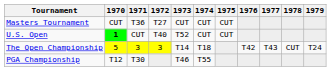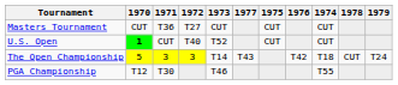 <table class="wikitable" style="font-size:95%;text-align:center;">
 <tr>
 <th>Tournament</th>
 <th>1970</th>
 <th>1971</th>
 <th>1972</th>
 <th>1973</th>
-<th>1974</th>
+<th>1977</th>
 <th>1975</th>
 <th>1976</th>
-<th>1977</th>
+<th>1974</th>
 <th>1978</th>
 <th>1979</th>
 </tr>
 <tr>
 <td align=left><a href='#'>Masters Tournament</a></td>
 <td>CUT</td>
 <td>T36</td>
 <td>T27</td>
 <td>CUT</td>
-<td>CUT</td>
+<td style="background:#eeeeee;"></td>
 <td>CUT</td>
 <td style="background:#eeeeee;"></td>
-<td style="background:#eeeeee;"></td>
+<td>CUT</td>
 <td style="background:#eeeeee;"></td>
 <td style="background:#eeeeee;"></td>
 </tr>
 <tr>
 <td align=left><a href='#'>U.S. Open</a></td>
 <td style="background:lime;"><strong>1</strong></td>
 <td>CUT</td>
 <td>T40</td>
 <td>T52</td>
-<td>CUT</td>
+<td style="background:#eeeeee;"></td>
 <td>CUT</td>
 <td style="background:#eeeeee;"></td>
-<td style="background:#eeeeee;"></td>
+<td>CUT</td>
 <td style="background:#eeeeee;"></td>
 <td style="background:#eeeeee;"></td>
 </tr>
 <tr>
 <td align=left><a href='#'>The Open Championship</a></td>
 <td style="background:yellow;">5</td>
 <td style="background:yellow;">3</td>
 <td style="background:yellow;">3</td>
 <td>T14</td>
-<td>T18</td>
+<td>T43</td>
 <td style="background:#eeeeee;"></td>
 <td>T42</td>
-<td>T43</td>
+<td>T18</td>
 <td>CUT</td>
 <td>T24</td>
 </tr>
 <tr>
 <td align=left><a href='#'>PGA Championship</a></td>
 <td>T12</td>
 <td>T30</td>
 <td style="background:#eeeeee;"></td>
 <td>T46</td>
-<td>T55</td>
 <td style="background:#eeeeee;"></td>
 <td style="background:#eeeeee;"></td>
 <td style="background:#eeeeee;"></td>
+<td>T55</td>
 <td style="background:#eeeeee;"></td>
 <td style="background:#eeeeee;"></td>
 </tr>
 </table>
